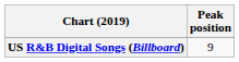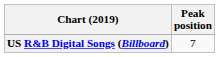 <table class="wikitable sortable plainrowheaders" style="text-align:center">
 <tr>
 <th>Chart (2019)</th>
 <th>Peak<br>position</th>
 </tr>
 <tr>
 </tr>
 <tr>
 <th scope="row">US <a href='#'>R&B Digital Songs</a> (<a href='#'><em>Billboard</em></a>)</th>
-<td>9</td>
+<td>7</td>
 </tr>
 </table>
